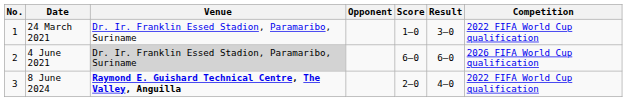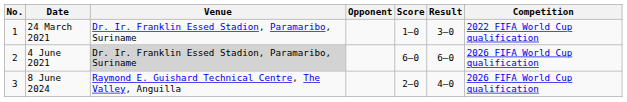 <table class="wikitable sortable">
 <tr>
 <th scope="col">No.</th>
 <th scope="col">Date</th>
 <th scope="col">Venue</th>
 <th scope="col">Opponent</th>
 <th scope="col">Score</th>
 <th scope="col">Result</th>
 <th scope="col">Competition</th>
 </tr>
 <tr>
 <td align="center">1</td>
 <td>24 March 2021</td>
 <td><a href='#'>Dr. Ir. Franklin Essed Stadion</a>, <a href='#'>Paramaribo</a>, Suriname</td>
 <td></td>
 <td align="center">1–0</td>
 <td align="center">3–0</td>
 <td><a href='#'>2022 FIFA World Cup qualification</a></td>
 </tr>
 <tr>
 <td align="center">2</td>
 <td>4 June 2021</td>
 <td style="background: lightgrey;">Dr. Ir. Franklin Essed Stadion, Paramaribo, Suriname</td>
 <td></td>
 <td align="center">6–0</td>
 <td align="center">6–0</td>
 <td><a href='#'>2026 FIFA World Cup qualification</a></td>
 </tr>
 <tr>
 <td align="center">3</td>
 <td>8 June 2024</td>
-<td><strong><a href='#'>Raymond E. Guishard Technical Centre</a>, <a href='#'>The Valley</a>, Anguilla</strong></td>
+<td><a href='#'>Raymond E. Guishard Technical Centre</a>, <a href='#'>The Valley</a>, Anguilla</td>
 <td></td>
 <td align="center">2–0</td>
 <td align="center">4–0</td>
-<td><a href='#'>2022 FIFA World Cup qualification</a></td>
+<td><a href='#'>2026 FIFA World Cup qualification</a></td>
 </tr>
 </table>
